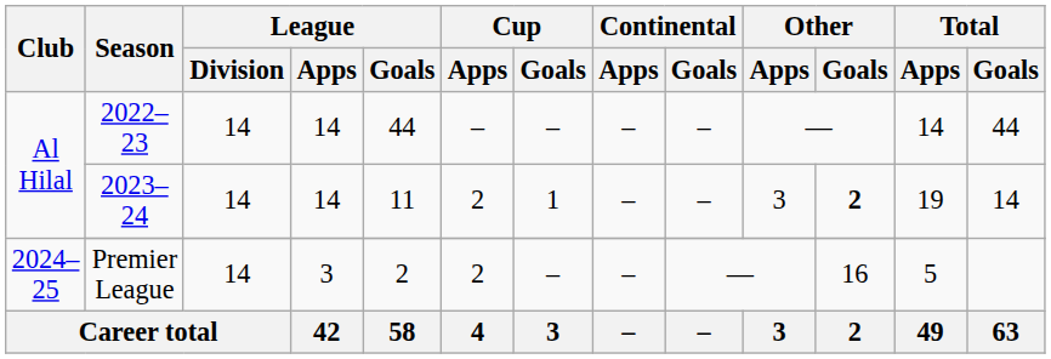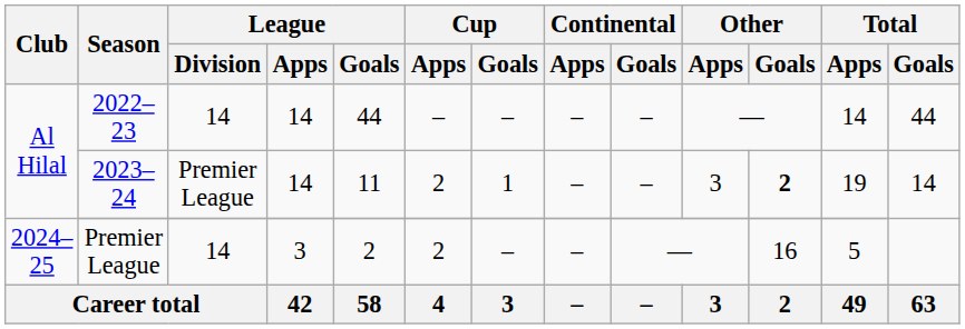 <table class="wikitable" style="text-align: center;">
 <tr>
 <th rowspan="2">Club</th>
 <th rowspan="2">Season</th>
 <th colspan="3">League</th>
 <th colspan="2">Cup</th>
 <th colspan="2">Continental</th>
 <th colspan="2">Other</th>
 <th colspan="2">Total</th>
 </tr>
 <tr>
 <th>Division</th>
 <th>Apps</th>
 <th>Goals</th>
 <th>Apps</th>
 <th>Goals</th>
 <th>Apps</th>
 <th>Goals</th>
 <th>Apps</th>
 <th>Goals</th>
 <th>Apps</th>
 <th>Goals</th>
 </tr>
 <tr>
 <td rowspan=3><a href='#'>Al Hilal</a></td>
 <td><a href='#'>2022–23</a></td>
 <td>14</td>
 <td>14</td>
 <td>44</td>
 <td>–</td>
 <td>–</td>
 <td>–</td>
 <td>–</td>
 <td colspan="2">—</td>
 <td>14</td>
 <td>44</td>
 </tr>
 <tr>
 <td><a href='#'>2023–24</a></td>
-<td>14</td>
+<td>Premier League</td>
 <td>14</td>
 <td>11</td>
 <td>2</td>
 <td>1</td>
 <td>–</td>
 <td>–</td>
 <td>3</td>
 <td><strong>2</strong></td>
 <td>19</td>
 <td>14</td>
 </tr>
 <tr>
 </tr>
 <tr>
 <td><a href='#'>2024–25</a></td>
 <td>Premier League</td>
 <td>14</td>
 <td>3</td>
 <td>2</td>
 <td>2</td>
 <td>–</td>
 <td>–</td>
 <td colspan="2">—</td>
 <td>16</td>
 <td>5</td>
 </tr>
 <tr>
 <th colspan=3>Career total</th>
 <th>42</th>
 <th>58</th>
 <th>4</th>
 <th>3</th>
 <th>–</th>
 <th>–</th>
 <th>3</th>
 <th>2</th>
 <th>49</th>
 <th>63</th>
 </tr>
 </table>
